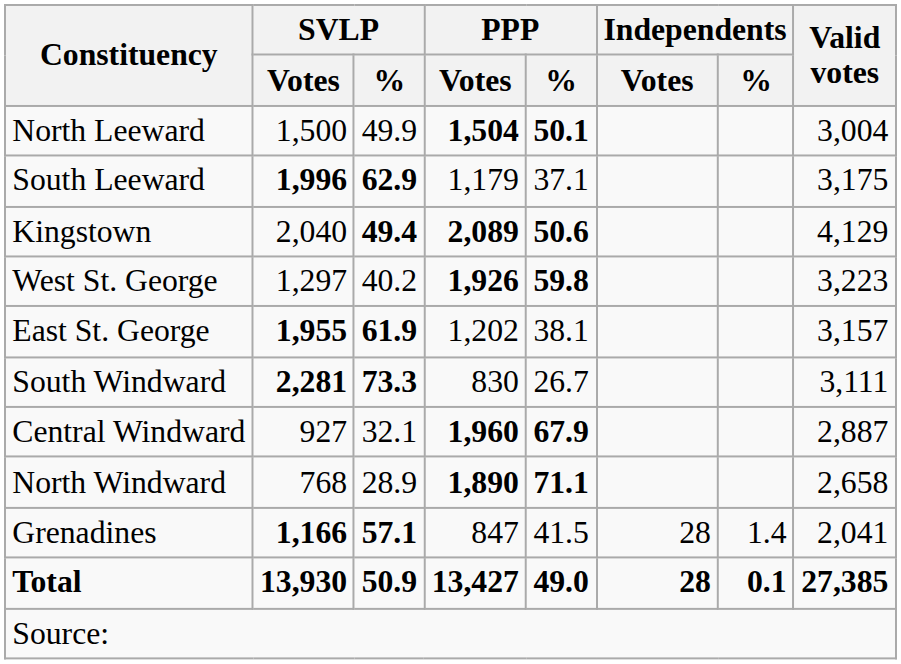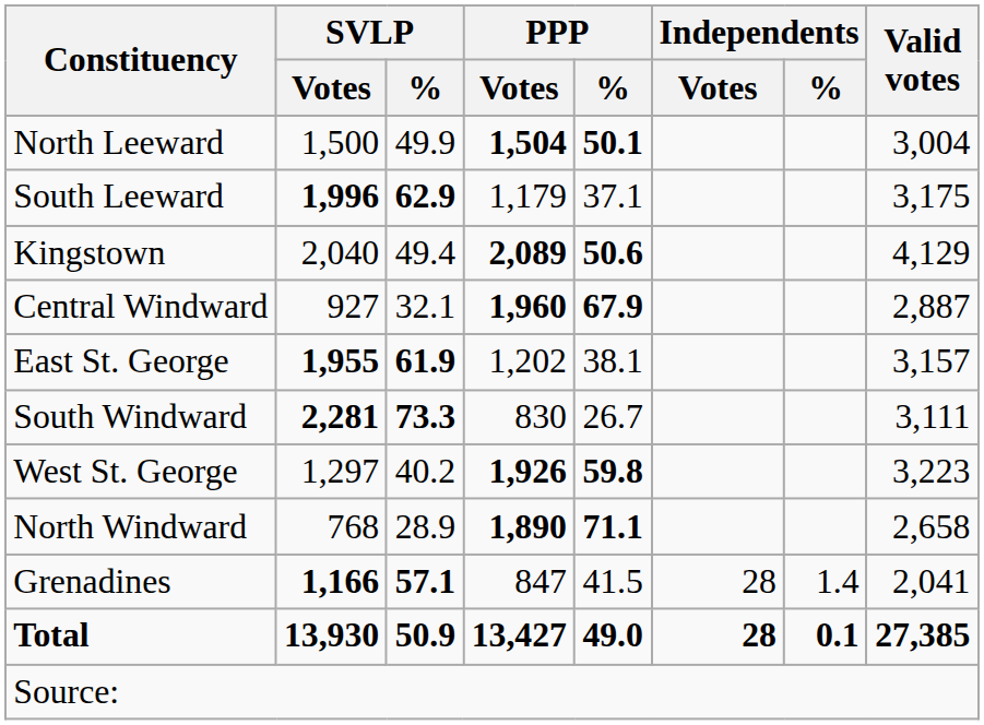 <table class=wikitable style=text-align:right>
 <tr>
 <th rowspan=2>Constituency</th>
 <th colspan=2>SVLP</th>
 <th colspan=2>PPP</th>
 <th colspan=2>Independents</th>
 <th rowspan=2>Valid<br>votes</th>
 </tr>
 <tr>
 <th>Votes</th>
 <th>%</th>
 <th>Votes</th>
 <th>%</th>
 <th>Votes</th>
 <th>%</th>
 </tr>
 <tr>
 <td align=left>North Leeward</td>
 <td>1,500</td>
 <td>49.9</td>
 <td><strong>1,504</strong></td>
 <td><strong>50.1</strong></td>
 <td></td>
 <td></td>
 <td>3,004</td>
 </tr>
 <tr>
 <td align=left>South Leeward</td>
 <td><strong>1,996</strong></td>
 <td><strong>62.9</strong></td>
 <td>1,179</td>
 <td>37.1</td>
 <td></td>
 <td></td>
 <td>3,175</td>
 </tr>
 <tr>
 <td align=left>Kingstown</td>
 <td>2,040</td>
-<td><strong>49.4</strong></td>
+<td>49.4</td>
 <td><strong>2,089</strong></td>
 <td><strong>50.6</strong></td>
 <td></td>
 <td></td>
 <td>4,129</td>
 </tr>
 <tr>
-<td align=left>West St. George</td>
-<td>1,297</td>
-<td>40.2</td>
-<td><strong>1,926</strong></td>
-<td><strong>59.8</strong></td>
+<td align=left>Central Windward</td>
+<td>927</td>
+<td>32.1</td>
+<td><strong>1,960</strong></td>
+<td><strong>67.9</strong></td>
 <td></td>
 <td></td>
-<td>3,223</td>
+<td>2,887</td>
 </tr>
 <tr>
 <td align=left>East St. George</td>
 <td><strong>1,955</strong></td>
 <td><strong>61.9</strong></td>
 <td>1,202</td>
 <td>38.1</td>
 <td></td>
 <td></td>
 <td>3,157</td>
 </tr>
 <tr>
 <td align=left>South Windward</td>
 <td><strong>2,281</strong></td>
 <td><strong>73.3</strong></td>
 <td>830</td>
 <td>26.7</td>
 <td></td>
 <td></td>
 <td>3,111</td>
 </tr>
 <tr>
-<td align=left>Central Windward</td>
-<td>927</td>
-<td>32.1</td>
-<td><strong>1,960</strong></td>
-<td><strong>67.9</strong></td>
+<td align=left>West St. George</td>
+<td>1,297</td>
+<td>40.2</td>
+<td><strong>1,926</strong></td>
+<td><strong>59.8</strong></td>
 <td></td>
 <td></td>
-<td>2,887</td>
+<td>3,223</td>
 </tr>
 <tr>
 <td align=left>North Windward</td>
 <td>768</td>
 <td>28.9</td>
 <td><strong>1,890</strong></td>
 <td><strong>71.1</strong></td>
 <td></td>
 <td></td>
 <td>2,658</td>
 </tr>
 <tr>
 <td align=left>Grenadines</td>
 <td><strong>1,166</strong></td>
 <td><strong>57.1</strong></td>
 <td>847</td>
 <td>41.5</td>
 <td>28</td>
 <td>1.4</td>
 <td>2,041</td>
 </tr>
 <tr style=font-weight:bold>
 <td align=left>Total</td>
 <td>13,930</td>
 <td>50.9</td>
 <td>13,427</td>
 <td>49.0</td>
 <td>28</td>
 <td>0.1</td>
 <td>27,385</td>
 </tr>
 <tr>
 <td align=left colspan=8>Source: </td>
 </tr>
 </table>
